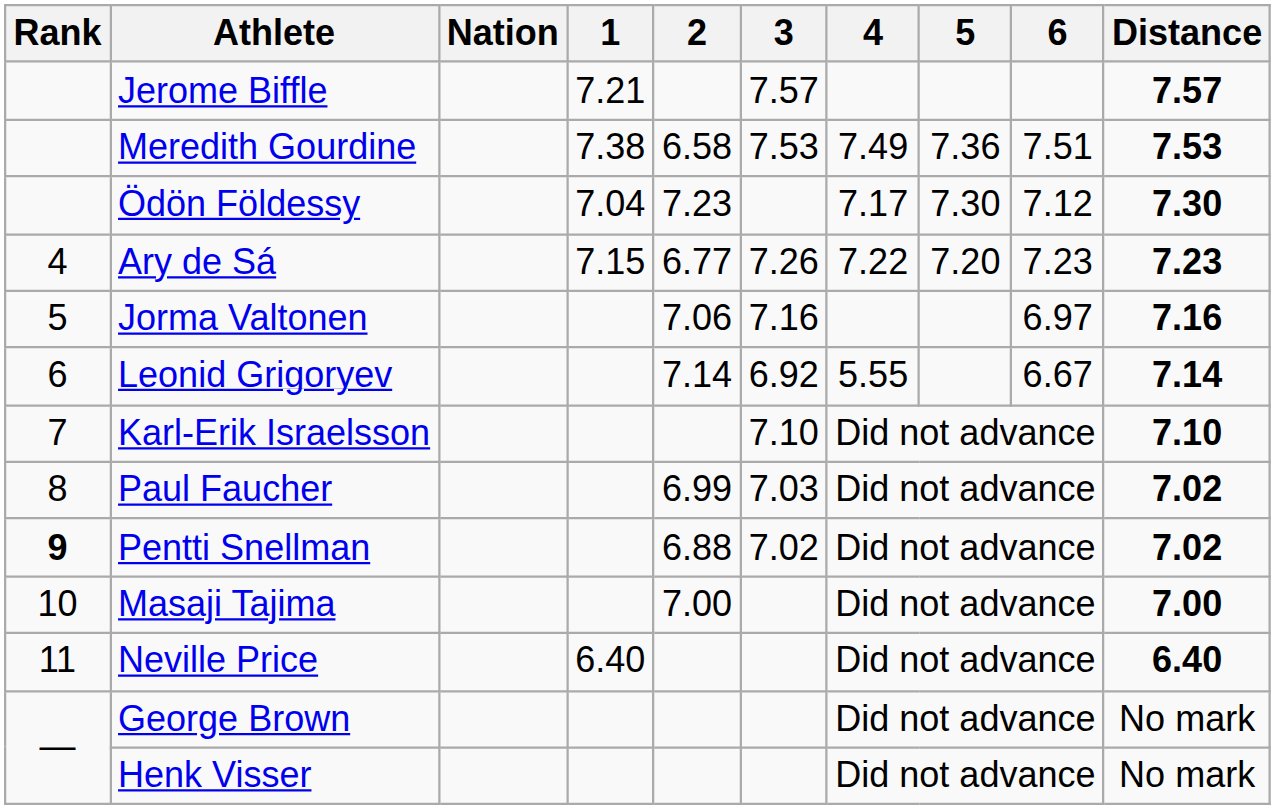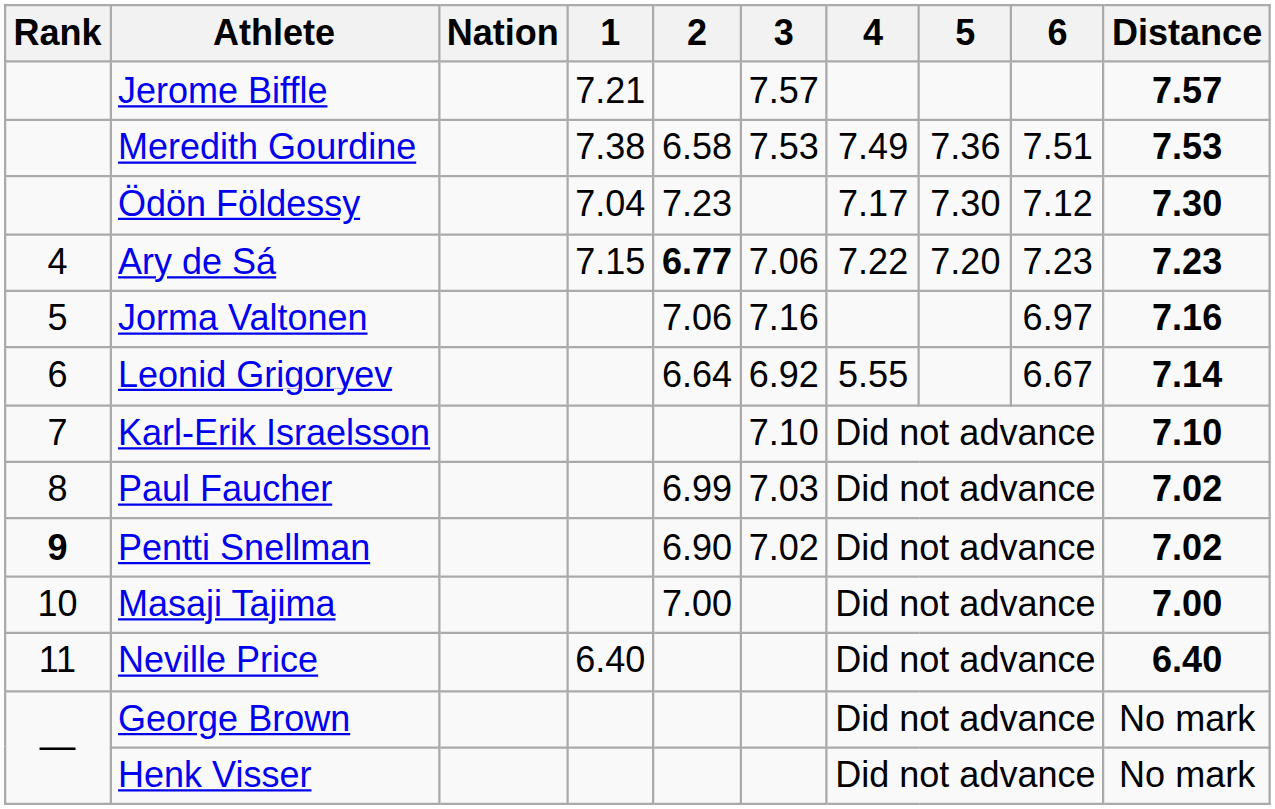 <table class="wikitable sortable" style="text-align:center">
 <tr>
 <th>Rank</th>
 <th>Athlete</th>
 <th>Nation</th>
 <th>1</th>
 <th>2</th>
 <th>3</th>
 <th>4</th>
 <th>5</th>
 <th>6</th>
 <th>Distance</th>
 </tr>
 <tr>
 <td></td>
 <td align=left><a href='#'>Jerome Biffle</a></td>
 <td align=left></td>
 <td>7.21</td>
 <td></td>
 <td>7.57</td>
 <td></td>
 <td></td>
 <td></td>
 <td><strong>7.57</strong></td>
 </tr>
 <tr>
 <td></td>
 <td align=left><a href='#'>Meredith Gourdine</a></td>
 <td align=left></td>
 <td>7.38</td>
 <td>6.58</td>
 <td>7.53</td>
 <td>7.49</td>
 <td>7.36</td>
 <td>7.51</td>
 <td><strong>7.53</strong></td>
 </tr>
 <tr>
 <td></td>
 <td align=left><a href='#'>Ödön Földessy</a></td>
 <td align=left></td>
 <td>7.04</td>
 <td>7.23</td>
 <td></td>
 <td>7.17</td>
 <td>7.30</td>
 <td>7.12</td>
 <td><strong>7.30</strong></td>
 </tr>
 <tr>
 <td>4</td>
 <td align=left><a href='#'>Ary de Sá</a></td>
 <td align=left></td>
 <td>7.15</td>
-<td>6.77</td>
-<td>7.26</td>
+<td><strong>6.77</strong></td>
+<td>7.06</td>
 <td>7.22</td>
 <td>7.20</td>
 <td>7.23</td>
 <td><strong>7.23</strong></td>
 </tr>
 <tr>
 <td>5</td>
 <td align=left><a href='#'>Jorma Valtonen</a></td>
 <td align=left></td>
 <td></td>
 <td>7.06</td>
 <td>7.16</td>
 <td></td>
 <td></td>
 <td>6.97</td>
 <td><strong>7.16</strong></td>
 </tr>
 <tr>
 <td>6</td>
 <td align=left><a href='#'>Leonid Grigoryev</a></td>
 <td align=left></td>
 <td></td>
-<td>7.14</td>
+<td>6.64</td>
 <td>6.92</td>
 <td>5.55</td>
 <td></td>
 <td>6.67</td>
 <td><strong>7.14</strong></td>
 </tr>
 <tr>
 <td>7</td>
 <td align=left><a href='#'>Karl-Erik Israelsson</a></td>
 <td align=left></td>
 <td></td>
 <td></td>
 <td>7.10</td>
 <td colspan=3 data-sort-value=0.00>Did not advance</td>
 <td><strong>7.10</strong></td>
 </tr>
 <tr>
 <td>8</td>
 <td align=left><a href='#'>Paul Faucher</a></td>
 <td align=left></td>
 <td></td>
 <td>6.99</td>
 <td>7.03</td>
 <td colspan=3 data-sort-value=0.00>Did not advance</td>
 <td><strong>7.02</strong></td>
 </tr>
 <tr>
 <td><strong>9</strong></td>
 <td align=left><a href='#'>Pentti Snellman</a></td>
 <td align=left></td>
 <td></td>
-<td>6.88</td>
+<td>6.90</td>
 <td>7.02</td>
 <td colspan=3 data-sort-value=0.00>Did not advance</td>
 <td><strong>7.02</strong></td>
 </tr>
 <tr>
 <td>10</td>
 <td align=left><a href='#'>Masaji Tajima</a></td>
 <td align=left></td>
 <td></td>
 <td>7.00</td>
 <td></td>
 <td colspan=3 data-sort-value=0.00>Did not advance</td>
 <td><strong>7.00</strong></td>
 </tr>
 <tr>
 <td>11</td>
 <td align=left><a href='#'>Neville Price</a></td>
 <td align=left></td>
 <td>6.40</td>
 <td></td>
 <td></td>
 <td colspan=3 data-sort-value=0.00>Did not advance</td>
 <td><strong>6.40</strong></td>
 </tr>
 <tr>
 <td rowspan=2>—</td>
 <td align=left><a href='#'>George Brown</a></td>
 <td align=left></td>
 <td></td>
 <td></td>
 <td></td>
 <td colspan=3 data-sort-value=0.00>Did not advance</td>
 <td data-sort-value=1.00>No mark</td>
 </tr>
 <tr>
 <td align=left><a href='#'>Henk Visser</a></td>
 <td align=left></td>
 <td></td>
 <td></td>
 <td></td>
 <td colspan=3 data-sort-value=0.00>Did not advance</td>
 <td data-sort-value=1.00>No mark</td>
 </tr>
 </table>
